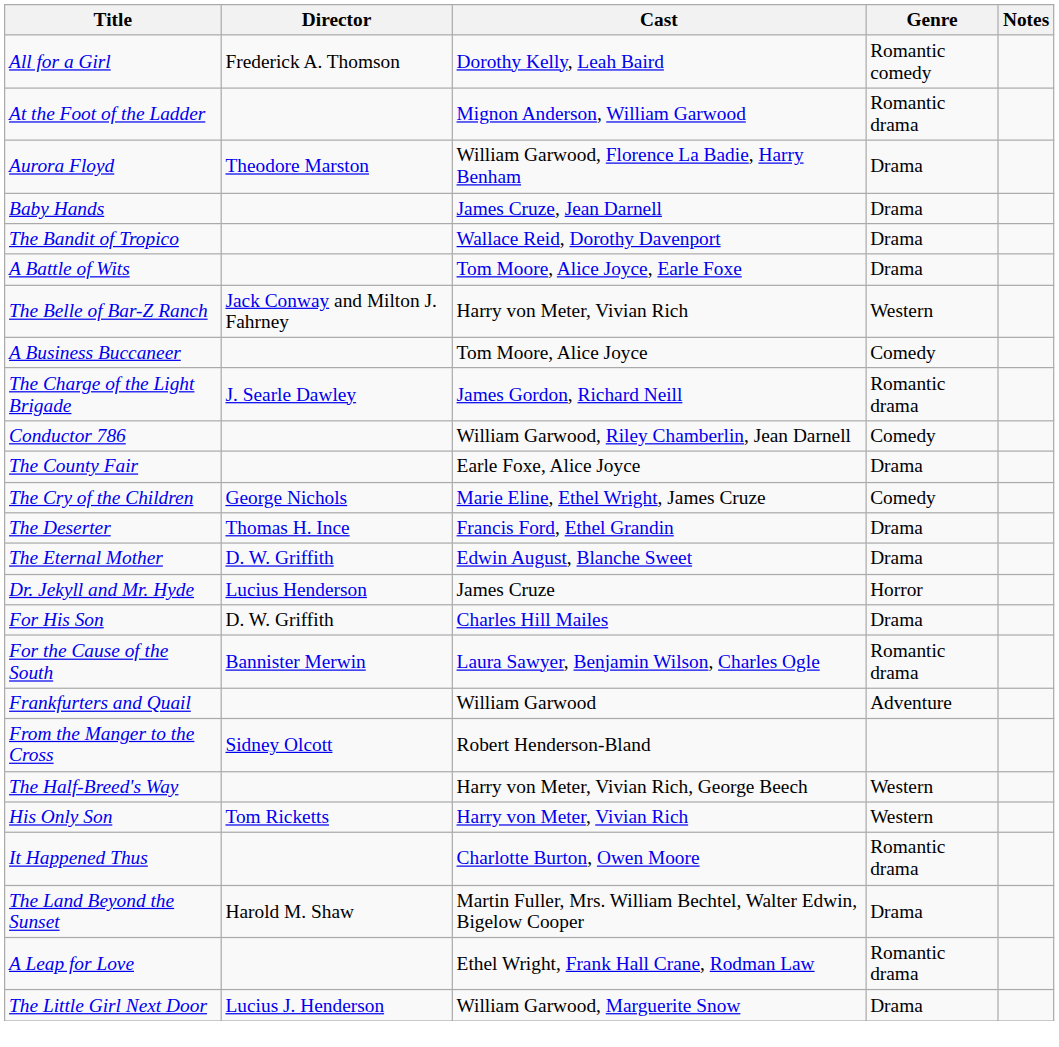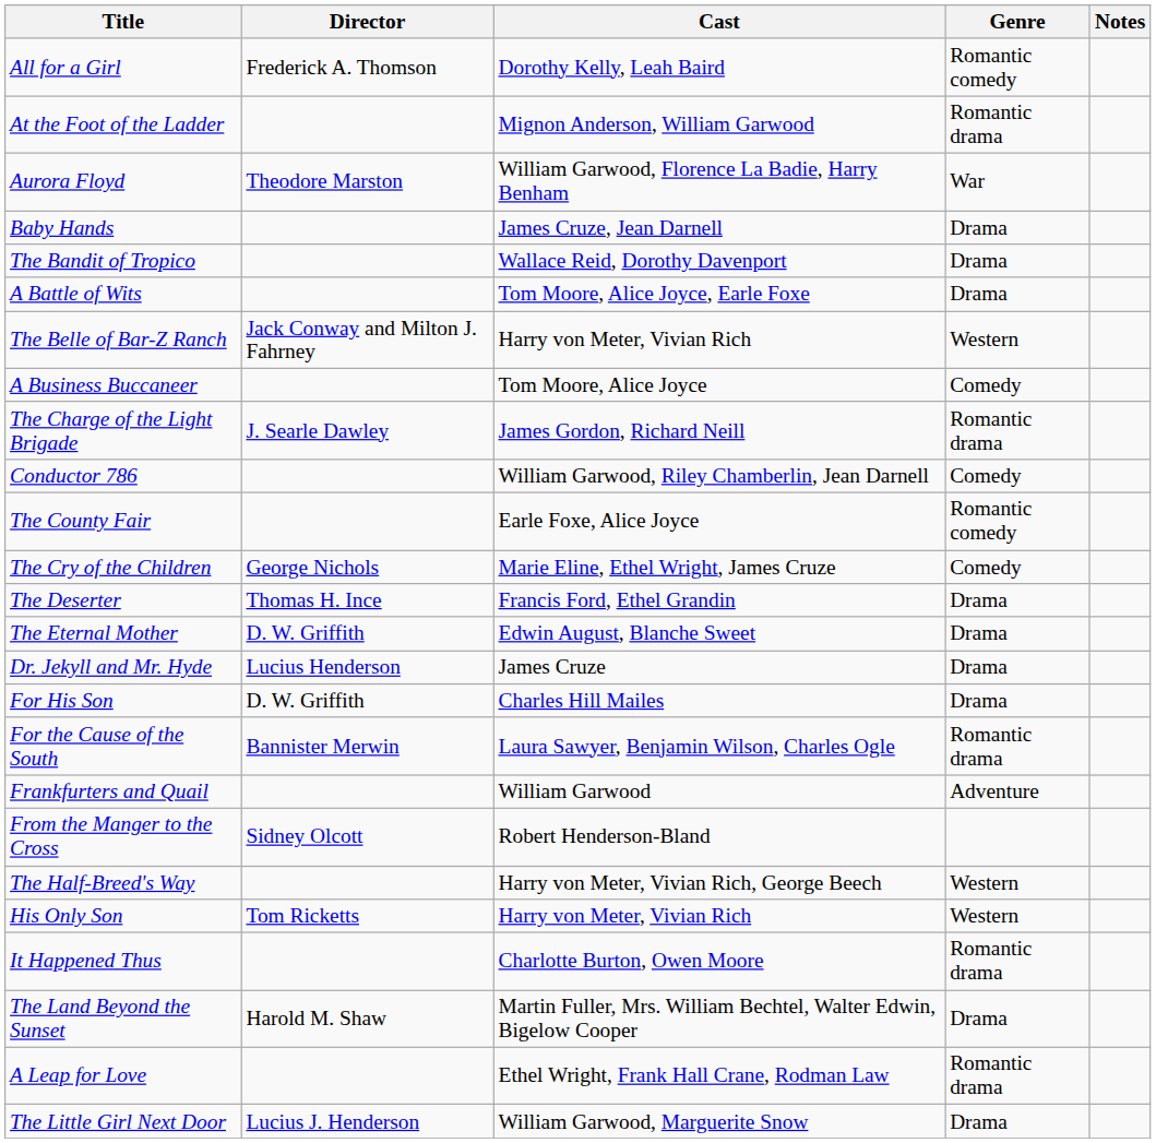 <table class="wikitable">
 <tr>
 <th>Title</th>
 <th>Director</th>
 <th>Cast</th>
 <th>Genre</th>
 <th>Notes</th>
 </tr>
 <tr>
 <td><em><a href='#'>All for a Girl</a></em></td>
 <td>Frederick A. Thomson</td>
 <td><a href='#'>Dorothy Kelly</a>, <a href='#'>Leah Baird</a></td>
 <td>Romantic comedy</td>
 <td></td>
 </tr>
 <tr>
 <td><em><a href='#'>At the Foot of the Ladder</a></em></td>
 <td></td>
 <td><a href='#'>Mignon Anderson</a>, <a href='#'>William Garwood</a></td>
 <td>Romantic drama</td>
 <td></td>
 </tr>
 <tr>
 <td><em><a href='#'>Aurora Floyd</a></em></td>
 <td><a href='#'>Theodore Marston</a></td>
 <td>William Garwood, <a href='#'>Florence La Badie</a>, <a href='#'>Harry Benham</a></td>
-<td>Drama</td>
+<td>War</td>
 <td></td>
 </tr>
 <tr>
 <td><em><a href='#'>Baby Hands</a></em></td>
 <td></td>
 <td><a href='#'>James Cruze</a>, <a href='#'>Jean Darnell</a></td>
 <td>Drama</td>
 <td></td>
 </tr>
 <tr>
 <td><em><a href='#'>The Bandit of Tropico</a></em></td>
 <td></td>
 <td><a href='#'>Wallace Reid</a>, <a href='#'>Dorothy Davenport</a></td>
 <td>Drama</td>
 <td></td>
 </tr>
 <tr>
 <td><em><a href='#'>A Battle of Wits</a></em></td>
 <td></td>
 <td><a href='#'>Tom Moore</a>, <a href='#'>Alice Joyce</a>, <a href='#'>Earle Foxe</a></td>
 <td>Drama</td>
 <td></td>
 </tr>
 <tr>
 <td><em><a href='#'>The Belle of Bar-Z Ranch</a></em></td>
 <td><a href='#'>Jack Conway</a> and Milton J. Fahrney</td>
 <td>Harry von Meter, Vivian Rich</td>
 <td>Western</td>
 <td></td>
 </tr>
 <tr>
 <td><em><a href='#'>A Business Buccaneer</a></em></td>
 <td></td>
 <td>Tom Moore, Alice Joyce</td>
 <td>Comedy</td>
 <td></td>
 </tr>
 <tr>
 <td><em><a href='#'>The Charge of the Light Brigade</a></em></td>
 <td><a href='#'>J. Searle Dawley</a></td>
 <td><a href='#'>James Gordon</a>, <a href='#'>Richard Neill</a></td>
 <td>Romantic drama</td>
 <td></td>
 </tr>
 <tr>
 <td><em><a href='#'>Conductor 786</a></em></td>
 <td></td>
 <td>William Garwood, <a href='#'>Riley Chamberlin</a>, Jean Darnell</td>
 <td>Comedy</td>
 <td></td>
 </tr>
 <tr>
 <td><em><a href='#'>The County Fair</a></em></td>
 <td></td>
 <td>Earle Foxe, Alice Joyce</td>
-<td>Drama</td>
+<td>Romantic comedy</td>
 <td></td>
 </tr>
 <tr>
 <td><em><a href='#'>The Cry of the Children</a></em></td>
 <td><a href='#'>George Nichols</a></td>
 <td><a href='#'>Marie Eline</a>, <a href='#'>Ethel Wright</a>, James Cruze</td>
 <td>Comedy</td>
 <td></td>
 </tr>
 <tr>
 <td><em><a href='#'>The Deserter</a></em></td>
 <td><a href='#'>Thomas H. Ince</a></td>
 <td><a href='#'>Francis Ford</a>, <a href='#'>Ethel Grandin</a></td>
 <td>Drama</td>
 <td></td>
 </tr>
 <tr>
 <td><em><a href='#'>The Eternal Mother</a></em></td>
 <td><a href='#'>D. W. Griffith</a></td>
 <td><a href='#'>Edwin August</a>, <a href='#'>Blanche Sweet</a></td>
 <td>Drama</td>
 <td></td>
 </tr>
 <tr>
 <td><em><a href='#'>Dr. Jekyll and Mr. Hyde</a></em></td>
 <td><a href='#'>Lucius Henderson</a></td>
 <td>James Cruze</td>
-<td>Horror</td>
+<td>Drama</td>
 <td></td>
 </tr>
 <tr>
 <td><em><a href='#'>For His Son</a></em></td>
 <td>D. W. Griffith</td>
 <td><a href='#'>Charles Hill Mailes</a></td>
 <td>Drama</td>
 <td></td>
 </tr>
 <tr>
 <td><em><a href='#'>For the Cause of the South</a></em></td>
 <td><a href='#'>Bannister Merwin</a></td>
 <td><a href='#'>Laura Sawyer</a>, <a href='#'>Benjamin Wilson</a>, <a href='#'>Charles Ogle</a></td>
 <td>Romantic drama</td>
 <td></td>
 </tr>
 <tr>
 <td><em><a href='#'>Frankfurters and Quail</a></em></td>
 <td></td>
 <td>William Garwood</td>
 <td>Adventure</td>
 <td></td>
 </tr>
 <tr>
 <td><em><a href='#'>From the Manger to the Cross</a></em></td>
 <td><a href='#'>Sidney Olcott</a></td>
 <td>Robert Henderson-Bland</td>
 <td></td>
 <td></td>
 </tr>
 <tr>
 <td><em><a href='#'>The Half-Breed's Way</a></em></td>
 <td></td>
 <td>Harry von Meter, Vivian Rich, George Beech</td>
 <td>Western</td>
 <td></td>
 </tr>
 <tr>
 <td><em><a href='#'>His Only Son</a></em></td>
 <td><a href='#'>Tom Ricketts</a></td>
 <td><a href='#'>Harry von Meter</a>, <a href='#'>Vivian Rich</a></td>
 <td>Western</td>
 <td></td>
 </tr>
 <tr>
 <td><em><a href='#'>It Happened Thus</a></em></td>
 <td></td>
 <td><a href='#'>Charlotte Burton</a>, <a href='#'>Owen Moore</a></td>
 <td>Romantic drama</td>
 <td></td>
 </tr>
 <tr>
 <td><em><a href='#'>The Land Beyond the Sunset</a></em></td>
 <td>Harold M. Shaw</td>
 <td>Martin Fuller, Mrs. William Bechtel, Walter Edwin, Bigelow Cooper</td>
 <td>Drama</td>
 <td></td>
 </tr>
 <tr>
 <td><em><a href='#'>A Leap for Love</a></em></td>
 <td></td>
 <td>Ethel Wright, <a href='#'>Frank Hall Crane</a>, <a href='#'>Rodman Law</a></td>
 <td>Romantic drama</td>
 <td></td>
 </tr>
 <tr>
 <td><em><a href='#'>The Little Girl Next Door</a></em></td>
 <td><a href='#'>Lucius J. Henderson</a></td>
 <td>William Garwood, <a href='#'>Marguerite Snow</a></td>
 <td>Drama</td>
 <td></td>
 </tr>
 </table>
